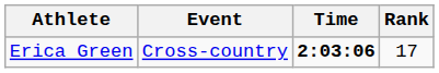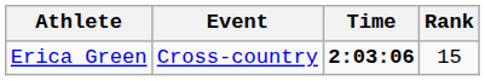 <table class=wikitable style=font-size:90%>
 <tr>
 <th>Athlete</th>
 <th>Event</th>
 <th>Time</th>
 <th>Rank</th>
 </tr>
 <tr>
 <td><a href='#'>Erica Green</a></td>
 <td><a href='#'>Cross-country</a></td>
 <td align=center><strong>2:03:06</strong></td>
-<td align=center>17</td>
+<td align=center>15</td>
 </tr>
 </table>
